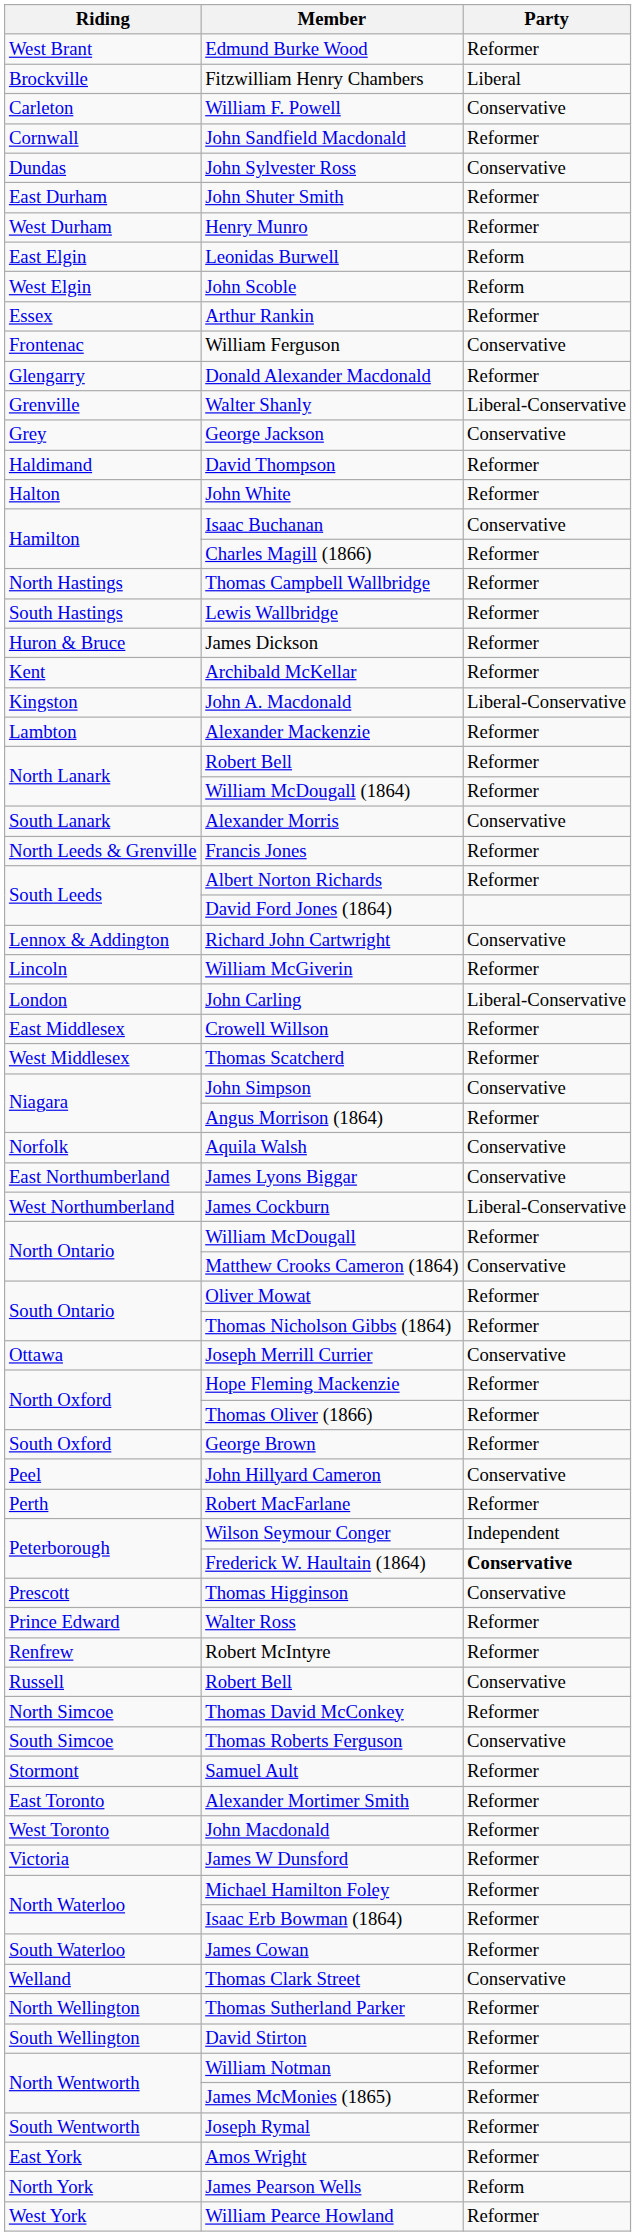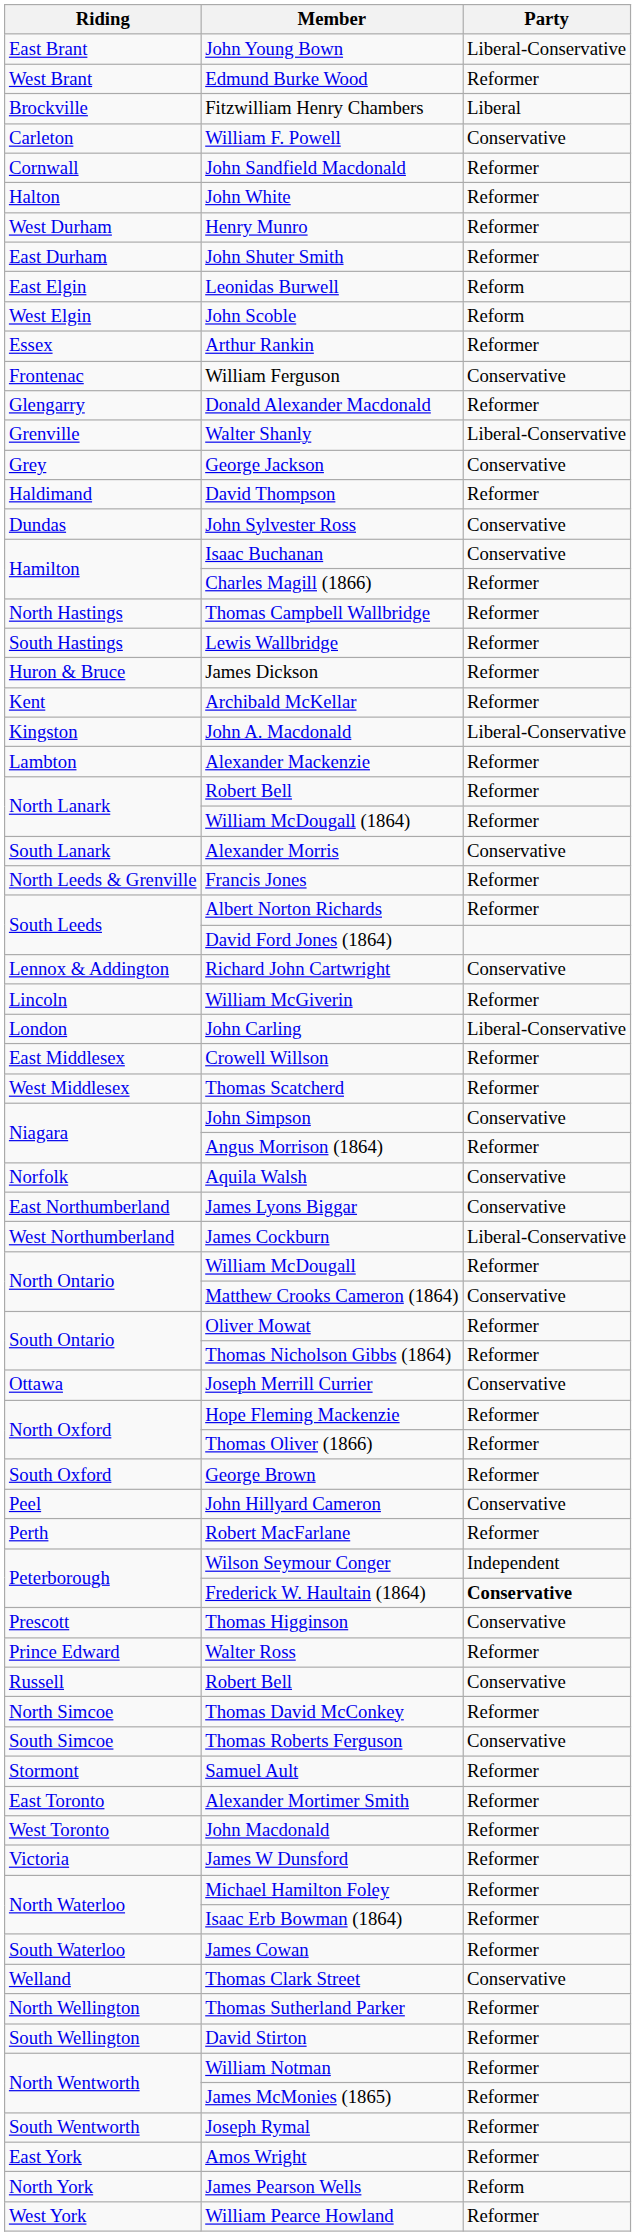 <table class="wikitable">
 <tr>
 <th>Riding</th>
 <th>Member</th>
 <th>Party</th>
+</tr>
+<tr>
+<td><a href='#'>East Brant</a></td>
+<td><a href='#'>John Young Bown</a></td>
+<td>Liberal-Conservative</td>
 </tr>
 <tr>
 <td><a href='#'>West Brant</a></td>
 <td><a href='#'>Edmund Burke Wood</a></td>
 <td>Reformer</td>
 </tr>
 <tr>
 <td><a href='#'>Brockville</a></td>
 <td>Fitzwilliam Henry Chambers</td>
 <td>Liberal</td>
 </tr>
 <tr>
 <td><a href='#'>Carleton</a></td>
 <td><a href='#'>William F. Powell</a></td>
 <td>Conservative</td>
 </tr>
 <tr>
 <td><a href='#'>Cornwall</a></td>
 <td><a href='#'>John Sandfield Macdonald</a></td>
 <td>Reformer</td>
 </tr>
 <tr>
-<td><a href='#'>Dundas</a></td>
-<td><a href='#'>John Sylvester Ross</a></td>
-<td>Conservative</td>
-</tr>
-<tr>
-<td><a href='#'>East Durham</a></td>
-<td><a href='#'>John Shuter Smith</a></td>
+<td><a href='#'>Halton</a></td>
+<td><a href='#'>John White</a></td>
 <td>Reformer</td>
 </tr>
 <tr>
 <td><a href='#'>West Durham</a></td>
 <td><a href='#'>Henry Munro</a></td>
+<td>Reformer</td>
+</tr>
+<tr>
+<td><a href='#'>East Durham</a></td>
+<td><a href='#'>John Shuter Smith</a></td>
 <td>Reformer</td>
 </tr>
 <tr>
 <td><a href='#'>East Elgin</a></td>
 <td><a href='#'>Leonidas Burwell</a></td>
 <td>Reform</td>
 </tr>
 <tr>
 <td><a href='#'>West Elgin</a></td>
 <td><a href='#'>John Scoble</a></td>
 <td>Reform</td>
 </tr>
 <tr>
 <td><a href='#'>Essex</a></td>
 <td><a href='#'>Arthur Rankin</a></td>
 <td>Reformer</td>
 </tr>
 <tr>
 <td><a href='#'>Frontenac</a></td>
 <td>William Ferguson</td>
 <td>Conservative</td>
 </tr>
 <tr>
 <td><a href='#'>Glengarry</a></td>
 <td><a href='#'>Donald Alexander Macdonald</a></td>
 <td>Reformer</td>
 </tr>
 <tr>
 <td><a href='#'>Grenville</a></td>
 <td><a href='#'>Walter Shanly</a></td>
 <td>Liberal-Conservative</td>
 </tr>
 <tr>
 <td><a href='#'>Grey</a></td>
 <td><a href='#'>George Jackson</a></td>
 <td>Conservative</td>
 </tr>
 <tr>
 <td><a href='#'>Haldimand</a></td>
 <td><a href='#'>David Thompson</a></td>
 <td>Reformer</td>
 </tr>
 <tr>
-<td><a href='#'>Halton</a></td>
-<td><a href='#'>John White</a></td>
-<td>Reformer</td>
+<td><a href='#'>Dundas</a></td>
+<td><a href='#'>John Sylvester Ross</a></td>
+<td>Conservative</td>
 </tr>
 <tr>
 <td rowspan=2><a href='#'>Hamilton</a></td>
 <td><a href='#'>Isaac Buchanan</a></td>
 <td>Conservative</td>
 </tr>
 <tr>
 <td><a href='#'>Charles Magill</a> (1866)</td>
 <td>Reformer</td>
 </tr>
 <tr>
 <td><a href='#'>North Hastings</a></td>
 <td><a href='#'>Thomas Campbell Wallbridge</a></td>
 <td>Reformer</td>
 </tr>
 <tr>
 <td><a href='#'>South Hastings</a></td>
 <td><a href='#'>Lewis Wallbridge</a></td>
 <td>Reformer</td>
 </tr>
 <tr>
 <td><a href='#'>Huron & Bruce</a></td>
 <td>James Dickson</td>
 <td>Reformer</td>
 </tr>
 <tr>
 <td><a href='#'>Kent</a></td>
 <td><a href='#'>Archibald McKellar</a></td>
 <td>Reformer</td>
 </tr>
 <tr>
 <td><a href='#'>Kingston</a></td>
 <td><a href='#'>John A. Macdonald</a></td>
 <td>Liberal-Conservative</td>
 </tr>
 <tr>
 <td><a href='#'>Lambton</a></td>
 <td><a href='#'>Alexander Mackenzie</a></td>
 <td>Reformer</td>
 </tr>
 <tr>
 <td rowspan=2><a href='#'>North Lanark</a></td>
 <td><a href='#'>Robert Bell</a></td>
 <td>Reformer</td>
 </tr>
 <tr>
 <td><a href='#'>William McDougall</a> (1864)</td>
 <td>Reformer</td>
 </tr>
 <tr>
 <td><a href='#'>South Lanark</a></td>
 <td><a href='#'>Alexander Morris</a></td>
 <td>Conservative</td>
 </tr>
 <tr>
 <td><a href='#'>North Leeds & Grenville</a></td>
 <td><a href='#'>Francis Jones</a></td>
 <td>Reformer</td>
 </tr>
 <tr>
 <td rowspan=2><a href='#'>South Leeds</a></td>
 <td><a href='#'>Albert Norton Richards</a></td>
 <td>Reformer</td>
 </tr>
 <tr>
 <td><a href='#'>David Ford Jones</a> (1864)</td>
 <td></td>
 </tr>
 <tr>
 <td><a href='#'>Lennox & Addington</a></td>
 <td><a href='#'>Richard John Cartwright</a></td>
 <td>Conservative</td>
 </tr>
 <tr>
 <td><a href='#'>Lincoln</a></td>
 <td><a href='#'>William McGiverin</a></td>
 <td>Reformer</td>
 </tr>
 <tr>
 <td><a href='#'>London</a></td>
 <td><a href='#'>John Carling</a></td>
 <td>Liberal-Conservative</td>
 </tr>
 <tr>
 <td><a href='#'>East Middlesex</a></td>
 <td><a href='#'>Crowell Willson</a></td>
 <td>Reformer</td>
 </tr>
 <tr>
 <td><a href='#'>West Middlesex</a></td>
 <td><a href='#'>Thomas Scatcherd</a></td>
 <td>Reformer</td>
 </tr>
 <tr>
 <td rowspan=2><a href='#'>Niagara</a></td>
 <td><a href='#'>John Simpson</a></td>
 <td>Conservative</td>
 </tr>
 <tr>
 <td><a href='#'>Angus Morrison</a> (1864)</td>
 <td>Reformer</td>
 </tr>
 <tr>
 <td><a href='#'>Norfolk</a></td>
 <td><a href='#'>Aquila Walsh</a></td>
 <td>Conservative</td>
 </tr>
 <tr>
 <td><a href='#'>East Northumberland</a></td>
 <td><a href='#'>James Lyons Biggar</a></td>
 <td>Conservative</td>
 </tr>
 <tr>
 <td><a href='#'>West Northumberland</a></td>
 <td><a href='#'>James Cockburn</a></td>
 <td>Liberal-Conservative</td>
 </tr>
 <tr>
 <td rowspan=2><a href='#'>North Ontario</a></td>
 <td><a href='#'>William McDougall</a></td>
 <td>Reformer</td>
 </tr>
 <tr>
 <td><a href='#'>Matthew Crooks Cameron</a> (1864)</td>
 <td>Conservative</td>
 </tr>
 <tr>
 <td rowspan=2><a href='#'>South Ontario</a></td>
 <td><a href='#'>Oliver Mowat</a></td>
 <td>Reformer</td>
 </tr>
 <tr>
 <td><a href='#'>Thomas Nicholson Gibbs</a> (1864)</td>
 <td>Reformer</td>
 </tr>
 <tr>
 <td><a href='#'>Ottawa</a></td>
 <td><a href='#'>Joseph Merrill Currier</a></td>
 <td>Conservative</td>
 </tr>
 <tr>
 <td rowspan=2><a href='#'>North Oxford</a></td>
 <td><a href='#'>Hope Fleming Mackenzie</a></td>
 <td>Reformer</td>
 </tr>
 <tr>
 <td><a href='#'>Thomas Oliver</a> (1866)</td>
 <td>Reformer</td>
 </tr>
 <tr>
 <td><a href='#'>South Oxford</a></td>
 <td><a href='#'>George Brown</a></td>
 <td>Reformer</td>
 </tr>
 <tr>
 <td><a href='#'>Peel</a></td>
 <td><a href='#'>John Hillyard Cameron</a></td>
 <td>Conservative</td>
 </tr>
 <tr>
 <td><a href='#'>Perth</a></td>
 <td><a href='#'>Robert MacFarlane</a></td>
 <td>Reformer</td>
 </tr>
 <tr>
 <td rowspan=2><a href='#'>Peterborough</a></td>
 <td><a href='#'>Wilson Seymour Conger</a></td>
 <td>Independent</td>
 </tr>
 <tr>
 <td><a href='#'>Frederick W. Haultain</a> (1864)</td>
 <td><strong>Conservative</strong></td>
 </tr>
 <tr>
 <td><a href='#'>Prescott</a></td>
 <td><a href='#'>Thomas Higginson</a></td>
 <td>Conservative</td>
 </tr>
 <tr>
 <td><a href='#'>Prince Edward</a></td>
 <td><a href='#'>Walter Ross</a></td>
 <td>Reformer</td>
 </tr>
 <tr>
-<td><a href='#'>Renfrew</a></td>
-<td>Robert McIntyre</td>
-<td>Reformer</td>
-</tr>
-<tr>
 <td><a href='#'>Russell</a></td>
 <td><a href='#'>Robert Bell</a></td>
 <td>Conservative</td>
 </tr>
 <tr>
 <td><a href='#'>North Simcoe</a></td>
 <td><a href='#'>Thomas David McConkey</a></td>
 <td>Reformer</td>
 </tr>
 <tr>
 <td><a href='#'>South Simcoe</a></td>
 <td><a href='#'>Thomas Roberts Ferguson</a></td>
 <td>Conservative</td>
 </tr>
 <tr>
 <td><a href='#'>Stormont</a></td>
 <td><a href='#'>Samuel Ault</a></td>
 <td>Reformer</td>
 </tr>
 <tr>
 <td><a href='#'>East Toronto</a></td>
 <td><a href='#'>Alexander Mortimer Smith</a></td>
 <td>Reformer</td>
 </tr>
 <tr>
 <td><a href='#'>West Toronto</a></td>
 <td><a href='#'>John Macdonald</a></td>
 <td>Reformer</td>
 </tr>
 <tr>
 <td><a href='#'>Victoria</a></td>
 <td><a href='#'>James W Dunsford</a></td>
 <td>Reformer</td>
 </tr>
 <tr>
 <td rowspan=2><a href='#'>North Waterloo</a></td>
 <td><a href='#'>Michael Hamilton Foley</a></td>
 <td>Reformer</td>
 </tr>
 <tr>
 <td><a href='#'>Isaac Erb Bowman</a> (1864)</td>
 <td>Reformer</td>
 </tr>
 <tr>
 <td><a href='#'>South Waterloo</a></td>
 <td><a href='#'>James Cowan</a></td>
 <td>Reformer</td>
 </tr>
 <tr>
 <td><a href='#'>Welland</a></td>
 <td><a href='#'>Thomas Clark Street</a></td>
 <td>Conservative</td>
 </tr>
 <tr>
 <td><a href='#'>North Wellington</a></td>
 <td><a href='#'>Thomas Sutherland Parker</a></td>
 <td>Reformer</td>
 </tr>
 <tr>
 <td><a href='#'>South Wellington</a></td>
 <td><a href='#'>David Stirton</a></td>
 <td>Reformer</td>
 </tr>
 <tr>
 <td rowspan=2><a href='#'>North Wentworth</a></td>
 <td><a href='#'>William Notman</a></td>
 <td>Reformer</td>
 </tr>
 <tr>
 <td><a href='#'>James McMonies</a> (1865)</td>
 <td>Reformer</td>
 </tr>
 <tr>
 <td><a href='#'>South Wentworth</a></td>
 <td><a href='#'>Joseph Rymal</a></td>
 <td>Reformer</td>
 </tr>
 <tr>
 <td><a href='#'>East York</a></td>
 <td><a href='#'>Amos Wright</a></td>
 <td>Reformer</td>
 </tr>
 <tr>
 <td><a href='#'>North York</a></td>
 <td><a href='#'>James Pearson Wells</a></td>
 <td>Reform</td>
 </tr>
 <tr>
 <td><a href='#'>West York</a></td>
 <td><a href='#'>William Pearce Howland</a></td>
 <td>Reformer</td>
 </tr>
 </table>
